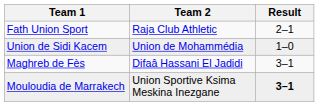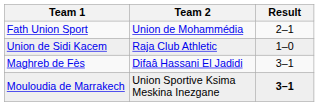 <table class="wikitable">
 <tr>
 <th width="180">Team 1</th>
 <th width="180">Team 2</th>
 <th width="80">Result</th>
 </tr>
 <tr>
 <td><a href='#'>Fath Union Sport</a></td>
-<td><a href='#'>Raja Club Athletic</a></td>
+<td><a href='#'>Union de Mohammédia</a></td>
 <td align="center">2–1</td>
 </tr>
 <tr style="background:#EFEFEF">
 <td><a href='#'>Union de Sidi Kacem</a></td>
-<td><a href='#'>Union de Mohammédia</a></td>
+<td><a href='#'>Raja Club Athletic</a></td>
 <td align="center">1–0</td>
 </tr>
 <tr>
 <td><a href='#'>Maghreb de Fès</a></td>
 <td><a href='#'>Difaâ Hassani El Jadidi</a></td>
 <td align="center">3–1</td>
 </tr>
 <tr style="background:#EFEFEF">
 <td><a href='#'>Mouloudia de Marrakech</a></td>
 <td>Union Sportive Ksima Meskina Inezgane</td>
 <td align="center"><strong>3–1</strong></td>
 </tr>
 </table>
